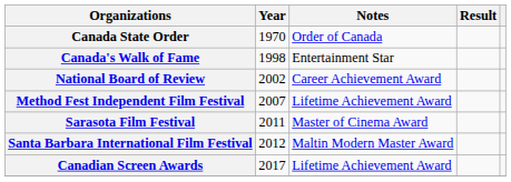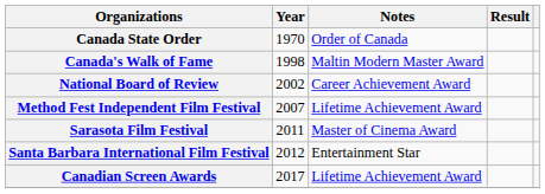 <table class= "wikitable plainrowheaders sortable">
 <tr>
 <th>Organizations</th>
 <th scope="col">Year</th>
 <th scope="col">Notes</th>
 <th scope="col">Result</th>
 <th scope="col" class="unsortable"></th>
 </tr>
 <tr>
 <th rowspan="1" scope="row">Canada State Order</th>
 <td style="text-align:center;">1970</td>
 <td><a href='#'>Order of Canada</a></td>
 <td></td>
 <td style="text-align:center;"></td>
 </tr>
 <tr>
 <th rowspan="1" scope="row"><a href='#'>Canada's Walk of Fame</a></th>
 <td style="text-align:center;">1998</td>
-<td>Entertainment Star</td>
+<td><a href='#'>Maltin Modern Master Award</a></td>
 <td></td>
 <td style="text-align:center;"></td>
 </tr>
 <tr>
 <th rowspan="1" scope="row"><a href='#'>National Board of Review</a></th>
 <td style="text-align:center;">2002</td>
 <td><a href='#'>Career Achievement Award</a></td>
 <td></td>
 <td style="text-align:center;"></td>
 </tr>
 <tr>
 <th rowspan="1" scope="row"><a href='#'>Method Fest Independent Film Festival</a></th>
 <td style="text-align:center;">2007</td>
 <td><a href='#'>Lifetime Achievement Award</a></td>
 <td></td>
 <td style="text-align:center;"></td>
 </tr>
 <tr>
 <th rowspan="1" scope="row"><a href='#'>Sarasota Film Festival</a></th>
 <td style="text-align:center;">2011</td>
 <td><a href='#'>Master of Cinema Award</a></td>
 <td></td>
 <td style="text-align:center;"></td>
 </tr>
 <tr>
 <th rowspan="1" scope="row"><a href='#'>Santa Barbara International Film Festival</a></th>
 <td style="text-align:center;">2012</td>
-<td><a href='#'>Maltin Modern Master Award</a></td>
+<td>Entertainment Star</td>
 <td></td>
 <td style="text-align:center;"></td>
 </tr>
 <tr>
 <th rowspan="1" scope="row"><a href='#'>Canadian Screen Awards</a></th>
 <td style="text-align:center;">2017</td>
 <td><a href='#'>Lifetime Achievement Award</a></td>
 <td></td>
 <td style="text-align:center;"></td>
 </tr>
 <tr>
 </tr>
 </table>
